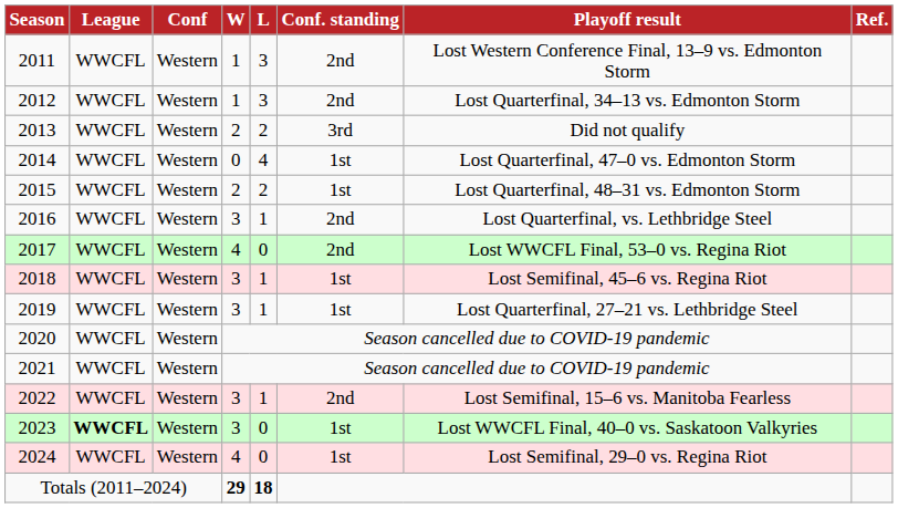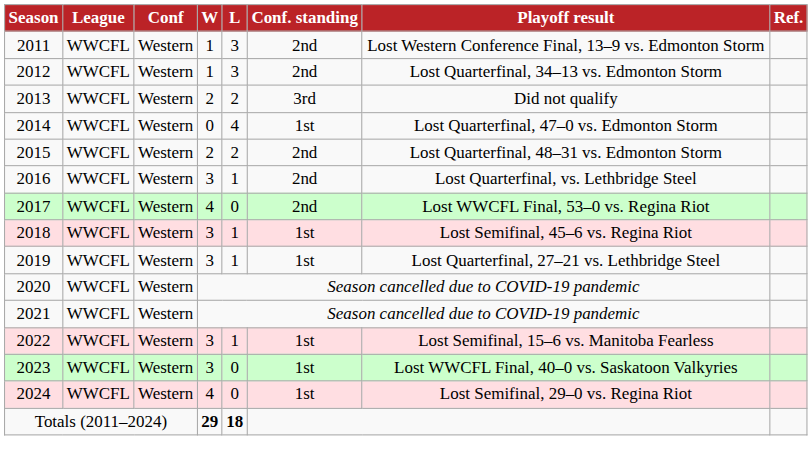 <table class="wikitable" style="width:60%;">
 <tr style="text-align:center; background:#BB2327; color:#FFFFFF;">
 <td><strong>Season</strong></td>
 <td><strong>League</strong></td>
 <td><strong>Conf</strong></td>
 <td><strong>W</strong></td>
 <td><strong>L</strong></td>
 <td><strong>Conf. standing</strong></td>
 <td><strong>Playoff result</strong></td>
 <td><strong>Ref.</strong></td>
 </tr>
 <tr style="text-align:center;" bgcolor="">
 <td>2011</td>
 <td>WWCFL</td>
 <td>Western</td>
 <td>1</td>
 <td>3</td>
 <td>2nd</td>
 <td>Lost Western Conference Final, 13–9 vs. Edmonton Storm</td>
 <td></td>
 </tr>
 <tr style="text-align:center;" bgcolor="">
 <td>2012</td>
 <td>WWCFL</td>
 <td>Western</td>
 <td>1</td>
 <td>3</td>
 <td>2nd</td>
 <td>Lost Quarterfinal, 34–13 vs. Edmonton Storm</td>
 <td></td>
 </tr>
 <tr style="text-align:center;" bgcolor="">
 <td>2013</td>
 <td>WWCFL</td>
 <td>Western</td>
 <td>2</td>
 <td>2</td>
 <td>3rd</td>
 <td>Did not qualify</td>
 <td></td>
 </tr>
 <tr style="text-align:center;" bgcolor="">
 <td>2014</td>
 <td>WWCFL</td>
 <td>Western</td>
 <td>0</td>
 <td>4</td>
 <td>1st</td>
 <td>Lost Quarterfinal, 47–0 vs. Edmonton Storm</td>
 <td></td>
 </tr>
 <tr style="text-align:center;" bgcolor="">
 <td>2015</td>
 <td>WWCFL</td>
 <td>Western</td>
 <td>2</td>
 <td>2</td>
-<td>1st</td>
+<td>2nd</td>
 <td>Lost Quarterfinal, 48–31 vs. Edmonton Storm</td>
 <td></td>
 </tr>
 <tr style="text-align:center;" bgcolor="">
 <td>2016</td>
 <td>WWCFL</td>
 <td>Western</td>
 <td>3</td>
 <td>1</td>
 <td>2nd</td>
 <td>Lost Quarterfinal, vs. Lethbridge Steel</td>
 <td></td>
 </tr>
 <tr style="text-align:center;" bgcolor="#CCFFCC">
 <td>2017</td>
 <td>WWCFL</td>
 <td>Western</td>
 <td>4</td>
 <td>0</td>
 <td>2nd</td>
 <td>Lost WWCFL Final, 53–0 vs. Regina Riot</td>
 <td></td>
 </tr>
 <tr style="text-align:center;" bgcolor="#FFDEE2">
 <td>2018</td>
 <td>WWCFL</td>
 <td>Western</td>
 <td>3</td>
 <td>1</td>
 <td>1st</td>
 <td>Lost Semifinal, 45–6 vs. Regina Riot</td>
 <td></td>
 </tr>
 <tr style="text-align:center;" bgcolor="">
 <td>2019</td>
 <td>WWCFL</td>
 <td>Western</td>
 <td>3</td>
 <td>1</td>
 <td>1st</td>
 <td>Lost Quarterfinal, 27–21 vs. Lethbridge Steel</td>
 <td></td>
 </tr>
 <tr style="text-align:center;" bgcolor="">
 <td>2020</td>
 <td>WWCFL</td>
 <td>Western</td>
 <td colspan="4"><em>Season cancelled due to COVID-19 pandemic</em></td>
 <td></td>
 </tr>
 <tr style="text-align:center;" bgcolor="">
 <td>2021</td>
 <td>WWCFL</td>
 <td>Western</td>
 <td colspan="4"><em>Season cancelled due to COVID-19 pandemic</em></td>
 <td></td>
 </tr>
 <tr style="text-align:center;" bgcolor="#FFDEE2">
 <td>2022</td>
 <td>WWCFL</td>
 <td>Western</td>
 <td>3</td>
 <td>1</td>
-<td>2nd</td>
+<td>1st</td>
 <td>Lost Semifinal, 15–6 vs. Manitoba Fearless</td>
 <td></td>
 </tr>
 <tr style="text-align:center;" bgcolor="#CCFFCC">
 <td>2023</td>
-<td><strong>WWCFL</strong></td>
+<td>WWCFL</td>
 <td>Western</td>
 <td>3</td>
 <td>0</td>
 <td>1st</td>
 <td>Lost WWCFL Final, 40–0 vs. Saskatoon Valkyries</td>
 <td></td>
 </tr>
 <tr style="text-align:center;" bgcolor="#FFDEE2">
 <td>2024</td>
 <td>WWCFL</td>
 <td>Western</td>
 <td>4</td>
 <td>0</td>
 <td>1st</td>
 <td>Lost Semifinal, 29–0 vs. Regina Riot</td>
 <td></td>
 </tr>
 <tr style="text-align:center;" bgcolor="">
 <td colspan="3">Totals (2011–2024)</td>
 <td><strong>29</strong></td>
 <td><strong>18</strong></td>
 <td colspan="2"></td>
 <td></td>
 </tr>
 </table>
